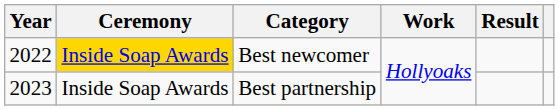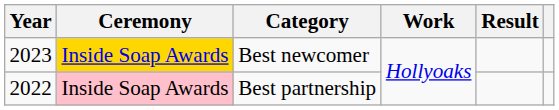 <table class="wikitable">
 <tr>
 <th>Year</th>
 <th>Ceremony</th>
 <th>Category</th>
 <th>Work</th>
 <th>Result</th>
 <th></th>
 </tr>
 <tr>
-<td>2022</td>
+<td>2023</td>
 <td style="background: gold;"><a href='#'>Inside Soap Awards</a></td>
 <td>Best newcomer</td>
 <td rowspan="2"><em><a href='#'>Hollyoaks</a></em></td>
 <td></td>
 <td align="center"></td>
 </tr>
 <tr>
-<td>2023</td>
-<td>Inside Soap Awards</td>
+<td>2022</td>
+<td style="background: pink;">Inside Soap Awards</td>
 <td>Best partnership</td>
 <td></td>
 <td align="center"></td>
 </tr>
 </table>
